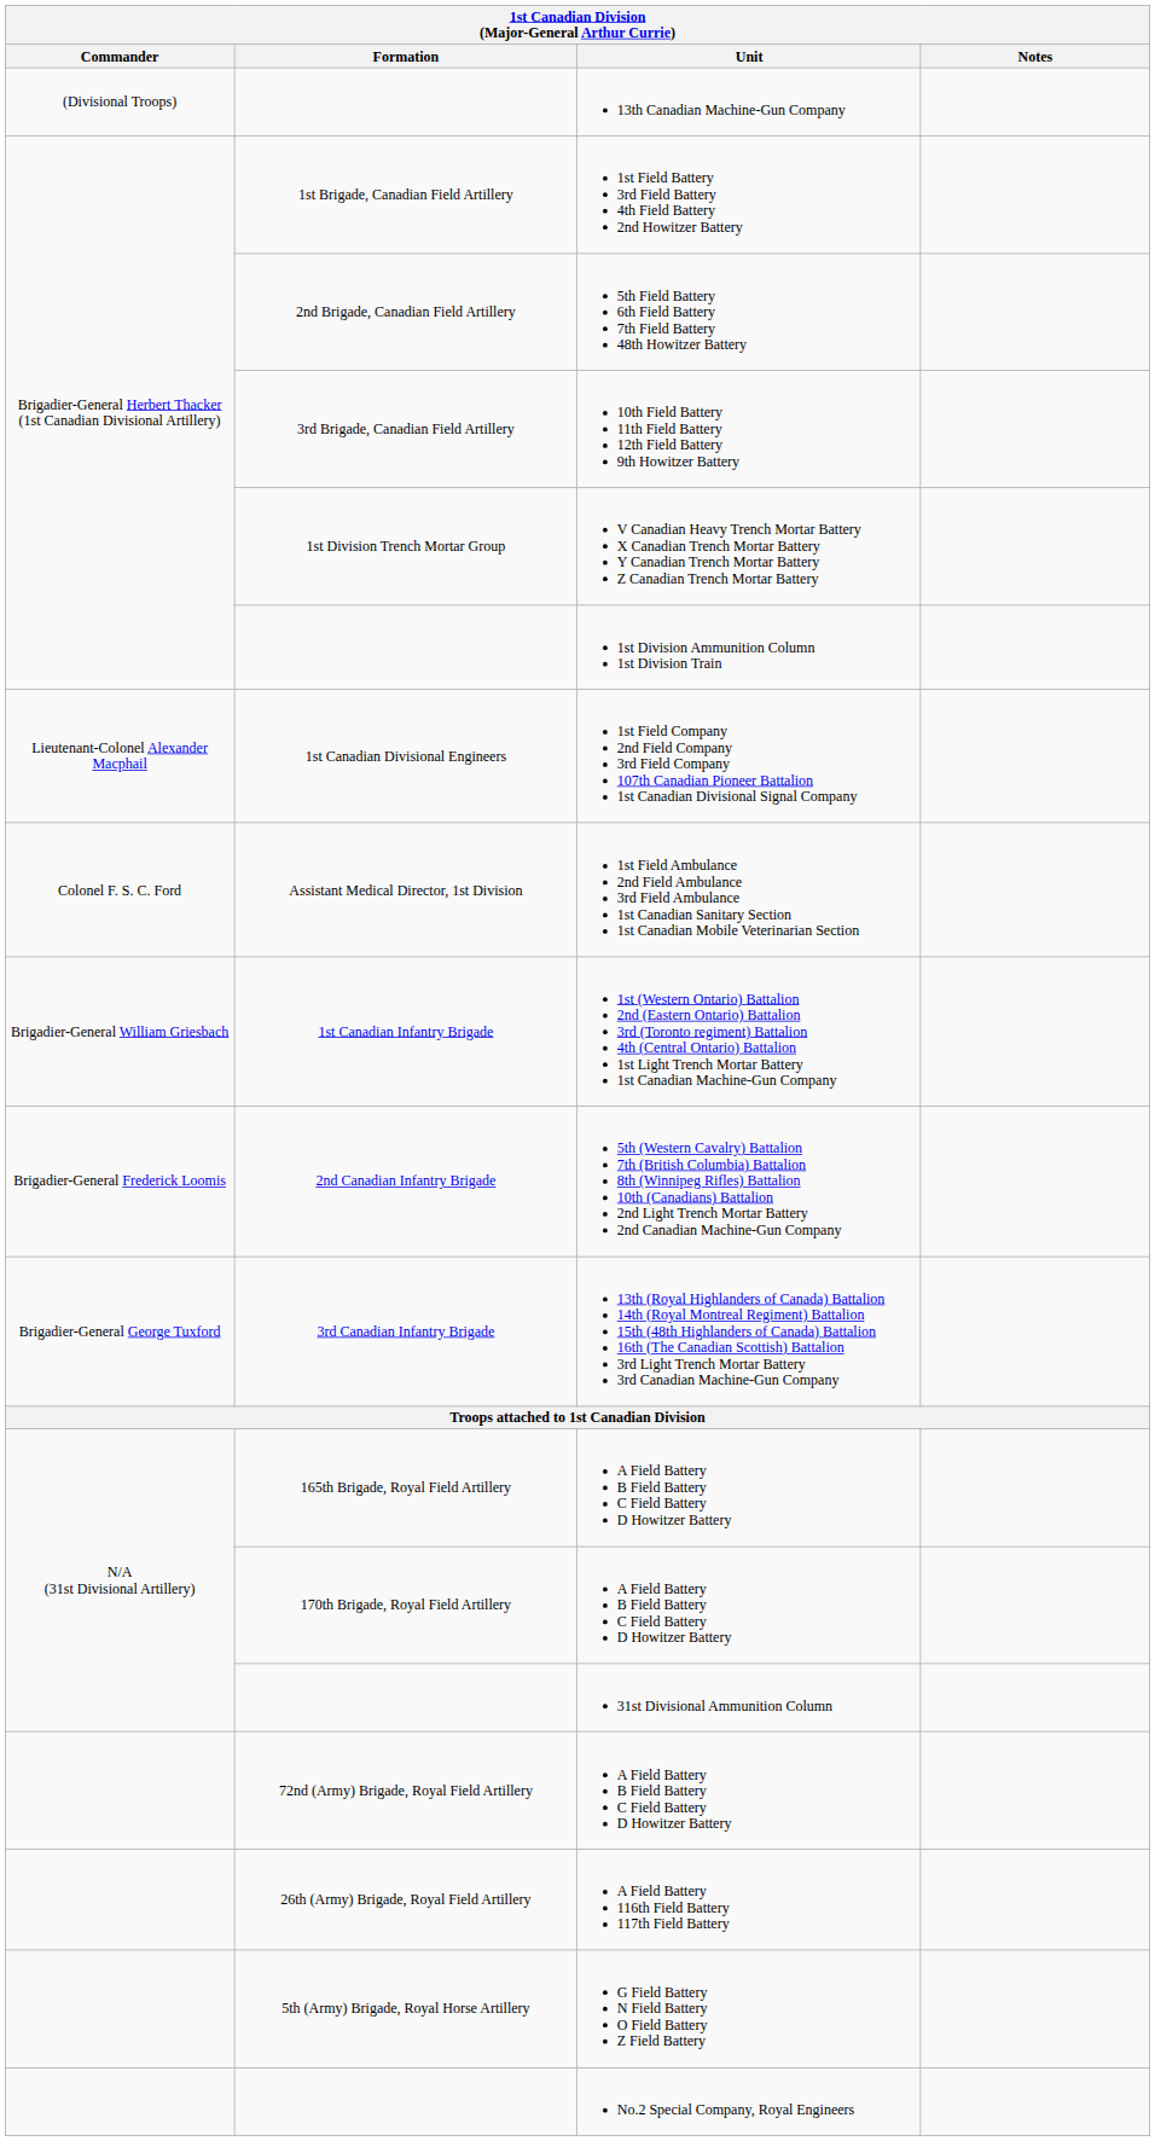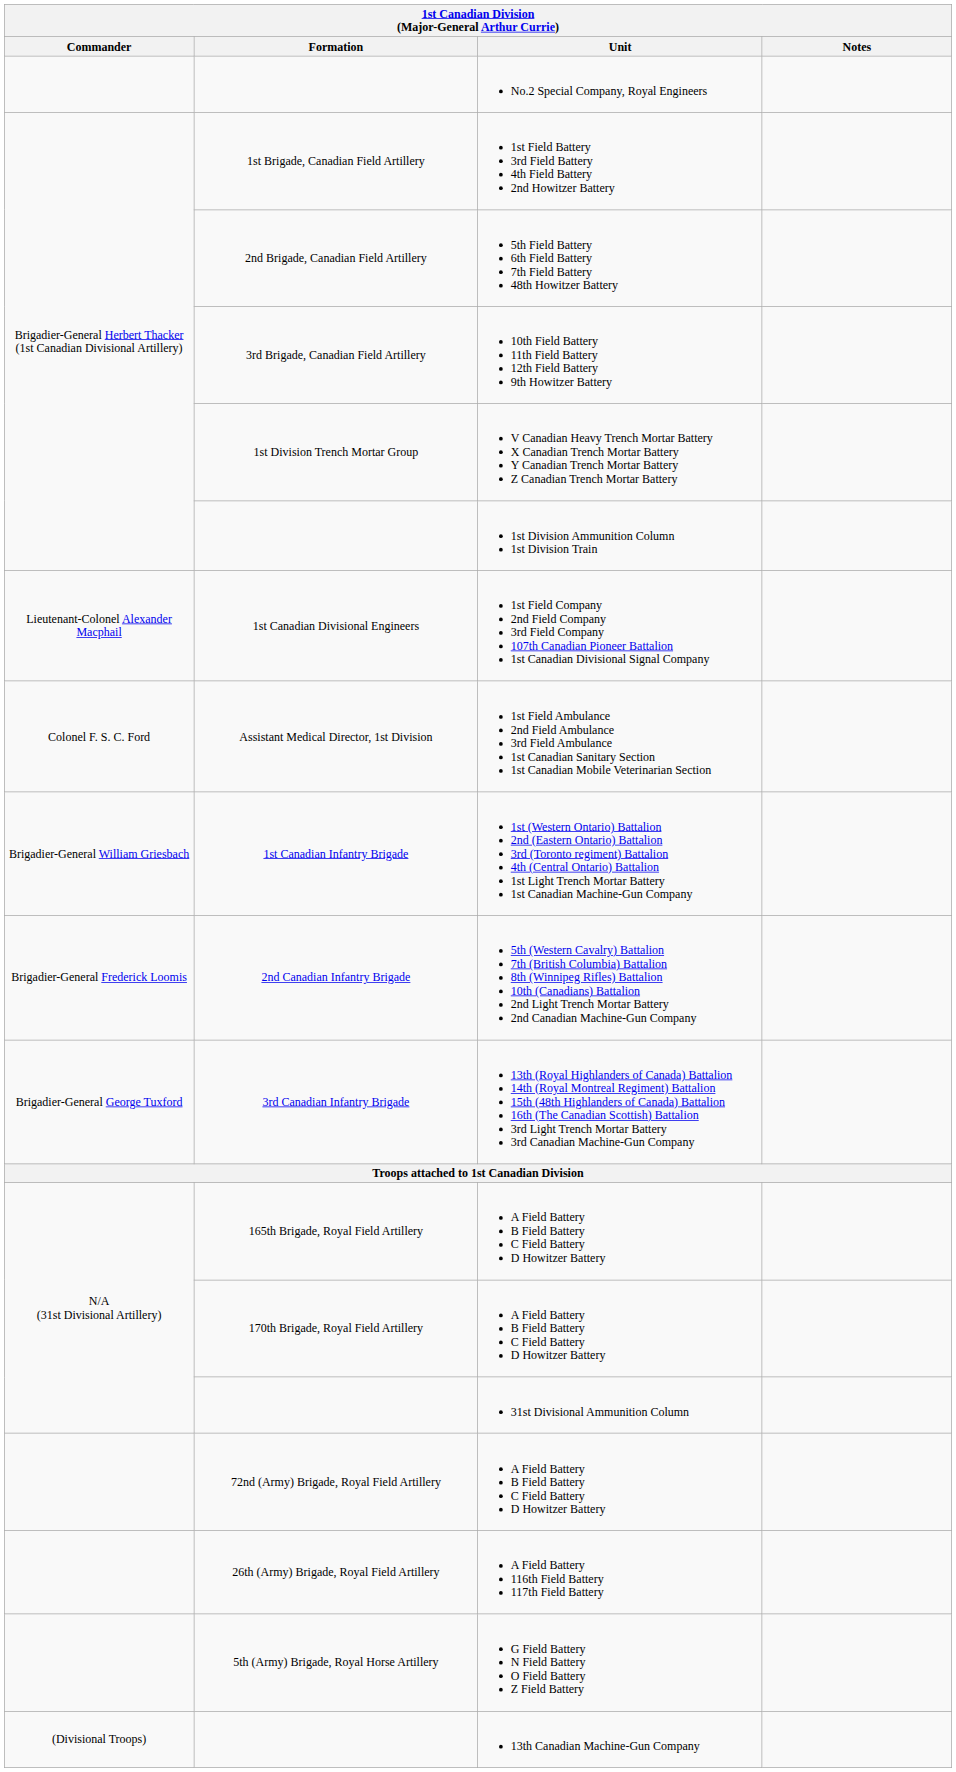 <table class="wikitable" width=100%>
 <tr valign="top">
 <th colspan="4" bgcolor="white"><a href='#'>1st Canadian Division</a><br>(Major-General <a href='#'>Arthur Currie</a>)</th>
 </tr>
 <tr>
 <th width=20%; align= center rowspan=1>Commander</th>
 <th width=30%; align= center rowspan=1>Formation</th>
 <th width=30%; align= center rowspan=1>Unit</th>
 <th width=20%; align= center rowspan=1>Notes</th>
 </tr>
 <tr>
-<td align= center>(Divisional Troops)</td>
 <td align= center></td>
-<td align= left><br><ul><li>13th Canadian Machine-Gun Company</li></ul></td>
+<td align= center></td>
+<td align= left><br><ul><li>No.2 Special Company, Royal Engineers</li></ul></td>
 <td align= left></td>
 </tr>
 <tr>
 <td rowspan=5 align=center>Brigadier-General <a href='#'>Herbert Thacker</a><br>(1st Canadian Divisional Artillery)</td>
 <td align= center>1st Brigade, Canadian Field Artillery</td>
 <td align= left><br><ul><li>1st Field Battery</li><li>3rd Field Battery</li><li>4th Field Battery</li><li>2nd Howitzer Battery</li></ul></td>
 <td align= left></td>
 </tr>
 <tr>
 <td align= center>2nd Brigade, Canadian Field Artillery</td>
 <td align= left><br><ul><li>5th Field Battery</li><li>6th Field Battery</li><li>7th Field Battery</li><li>48th Howitzer Battery</li></ul></td>
 <td align= left></td>
 </tr>
 <tr>
 <td align= center>3rd Brigade, Canadian Field Artillery</td>
 <td align= left><br><ul><li>10th Field Battery</li><li>11th Field Battery</li><li>12th Field Battery</li><li>9th Howitzer Battery</li></ul></td>
 <td align= left></td>
 </tr>
 <tr>
 <td align= center>1st Division Trench Mortar Group</td>
 <td align= left><br><ul><li>V Canadian Heavy Trench Mortar Battery</li><li>X Canadian Trench Mortar Battery</li><li>Y Canadian Trench Mortar Battery</li><li>Z Canadian Trench Mortar Battery</li></ul></td>
 <td align= left></td>
 </tr>
 <tr>
 <td align= center></td>
 <td align= left><br><ul><li>1st Division Ammunition Column</li><li>1st Division Train</li></ul></td>
 <td align= left></td>
 </tr>
 <tr>
 <td align= center>Lieutenant-Colonel <a href='#'>Alexander Macphail</a></td>
 <td align= center>1st Canadian Divisional Engineers</td>
 <td align= left><br><ul><li>1st Field Company</li><li>2nd Field Company</li><li>3rd Field Company</li><li><a href='#'>107th Canadian Pioneer Battalion</a></li><li>1st Canadian Divisional Signal Company</li></ul></td>
 <td align= left></td>
 </tr>
 <tr>
 <td align= center>Colonel F. S. C. Ford</td>
 <td align= center>Assistant Medical Director, 1st Division</td>
 <td align= left><br><ul><li>1st Field Ambulance</li><li>2nd Field Ambulance</li><li>3rd Field Ambulance</li><li>1st Canadian Sanitary Section</li><li>1st Canadian Mobile Veterinarian Section</li></ul></td>
 <td align= left></td>
 </tr>
 <tr>
 <td align= center>Brigadier-General <a href='#'>William Griesbach</a></td>
 <td align= center><a href='#'>1st Canadian Infantry Brigade</a></td>
 <td align= left><br><ul><li><a href='#'>1st (Western Ontario) Battalion</a></li><li><a href='#'>2nd (Eastern Ontario) Battalion</a></li><li><a href='#'>3rd (Toronto regiment) Battalion</a></li><li><a href='#'>4th (Central Ontario) Battalion</a></li><li>1st Light Trench Mortar Battery</li><li>1st Canadian Machine-Gun Company</li></ul></td>
 <td align= left></td>
 </tr>
 <tr>
 <td align= center>Brigadier-General <a href='#'>Frederick Loomis</a></td>
 <td align= center><a href='#'>2nd Canadian Infantry Brigade</a></td>
 <td align= left><br><ul><li><a href='#'>5th (Western Cavalry) Battalion</a></li><li><a href='#'>7th (British Columbia) Battalion</a></li><li><a href='#'>8th (Winnipeg Rifles) Battalion</a></li><li><a href='#'>10th (Canadians) Battalion</a></li><li>2nd Light Trench Mortar Battery</li><li>2nd Canadian Machine-Gun Company</li></ul></td>
 <td align= left></td>
 </tr>
 <tr>
 <td align= center>Brigadier-General <a href='#'>George Tuxford</a></td>
 <td align= center><a href='#'>3rd Canadian Infantry Brigade</a></td>
 <td align= left><br><ul><li><a href='#'>13th (Royal Highlanders of Canada) Battalion</a></li><li><a href='#'>14th (Royal Montreal Regiment) Battalion</a></li><li><a href='#'>15th (48th Highlanders of Canada) Battalion</a></li><li><a href='#'>16th (The Canadian Scottish) Battalion</a></li><li>3rd Light Trench Mortar Battery</li><li>3rd Canadian Machine-Gun Company</li></ul></td>
 <td align= left></td>
 </tr>
 <tr valign="top">
 <th colspan="4" bgcolor="white">Troops attached to 1st Canadian Division</th>
 </tr>
 <tr>
 <td rowspan="3" align= center>N/A<br>(31st Divisional Artillery)</td>
 <td align= center>165th Brigade, Royal Field Artillery</td>
 <td align= left><br><ul><li>A Field Battery</li><li>B Field Battery</li><li>C Field Battery</li><li>D Howitzer Battery</li></ul></td>
 <td align= left></td>
 </tr>
 <tr>
 <td align= center>170th Brigade, Royal Field Artillery</td>
 <td align= left><br><ul><li>A Field Battery</li><li>B Field Battery</li><li>C Field Battery</li><li>D Howitzer Battery</li></ul></td>
 <td align= left></td>
 </tr>
 <tr>
 <td align= center></td>
 <td align= left><br><ul><li>31st Divisional Ammunition Column</li></ul></td>
 <td align= left></td>
 </tr>
 <tr>
 <td align= center></td>
 <td align= center>72nd (Army) Brigade, Royal Field Artillery</td>
 <td align= left><br><ul><li>A Field Battery</li><li>B Field Battery</li><li>C Field Battery</li><li>D Howitzer Battery</li></ul></td>
 <td align= left></td>
 </tr>
 <tr>
 <td align= center></td>
 <td align= center>26th (Army) Brigade, Royal Field Artillery</td>
 <td align= left><br><ul><li>A Field Battery</li><li>116th Field Battery</li><li>117th Field Battery</li></ul></td>
 <td align= left></td>
 </tr>
 <tr>
 <td align= center></td>
 <td align= center>5th (Army) Brigade, Royal Horse Artillery</td>
 <td align= left><br><ul><li>G Field Battery</li><li>N Field Battery</li><li>O Field Battery</li><li>Z Field Battery</li></ul></td>
 <td align= left></td>
 </tr>
 <tr>
+<td align= center>(Divisional Troops)</td>
 <td align= center></td>
-<td align= center></td>
-<td align= left><br><ul><li>No.2 Special Company, Royal Engineers</li></ul></td>
+<td align= left><br><ul><li>13th Canadian Machine-Gun Company</li></ul></td>
 <td align= left></td>
 </tr>
 </table>
